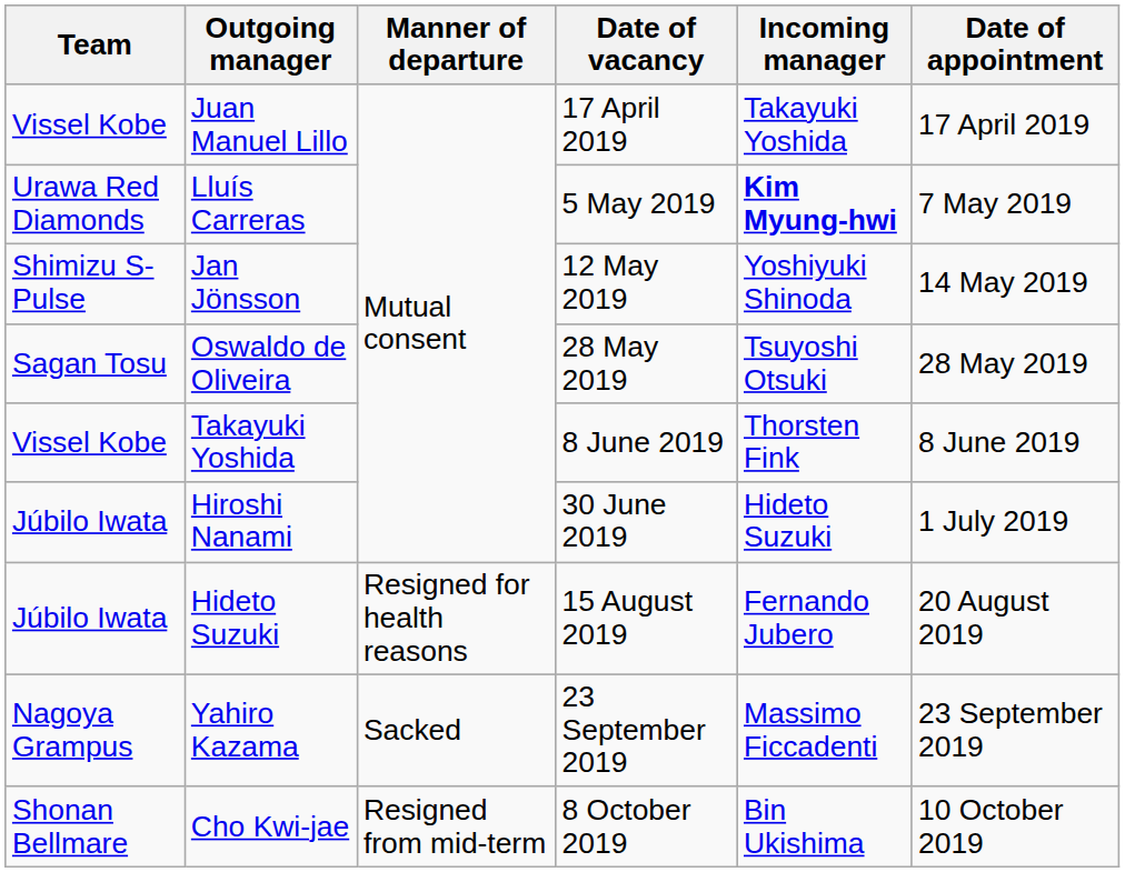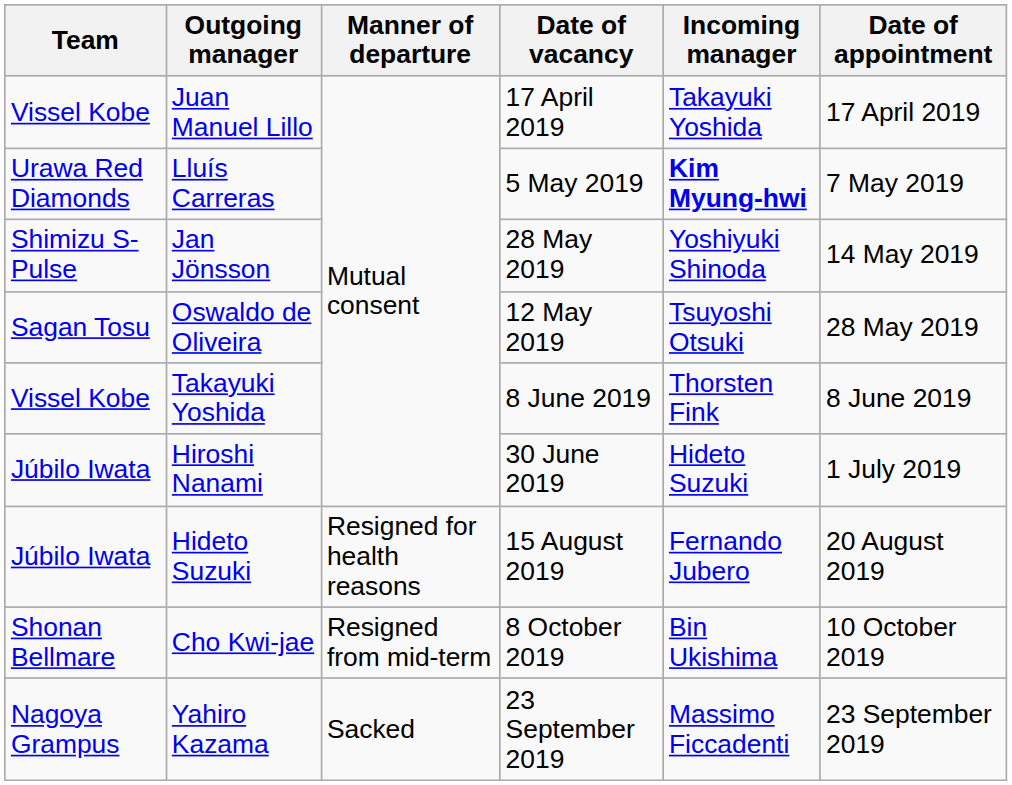 <table class="wikitable sortable">
 <tr>
 <th>Team</th>
 <th>Outgoing manager</th>
 <th>Manner of departure</th>
 <th>Date of vacancy</th>
 <th>Incoming manager</th>
 <th>Date of<br>appointment</th>
 </tr>
 <tr>
 <td><a href='#'>Vissel Kobe</a></td>
 <td> <a href='#'>Juan Manuel Lillo</a></td>
 <td rowspan="6">Mutual consent</td>
 <td>17 April 2019</td>
 <td> <a href='#'>Takayuki Yoshida</a></td>
 <td>17 April 2019</td>
 </tr>
 <tr>
 <td><a href='#'>Urawa Red Diamonds</a></td>
 <td> <a href='#'>Lluís Carreras</a></td>
 <td>5 May 2019</td>
 <td><strong> <a href='#'>Kim Myung-hwi</a></strong></td>
 <td>7 May 2019</td>
 </tr>
 <tr>
 <td><a href='#'>Shimizu S-Pulse</a></td>
 <td> <a href='#'>Jan Jönsson</a></td>
-<td>12 May 2019</td>
+<td>28 May 2019</td>
 <td> <a href='#'>Yoshiyuki Shinoda</a></td>
 <td>14 May 2019</td>
 </tr>
 <tr>
 <td><a href='#'>Sagan Tosu</a></td>
 <td> <a href='#'>Oswaldo de Oliveira</a></td>
-<td>28 May 2019</td>
+<td>12 May 2019</td>
 <td> <a href='#'>Tsuyoshi Otsuki</a></td>
 <td>28 May 2019</td>
 </tr>
 <tr>
 <td><a href='#'>Vissel Kobe</a></td>
 <td> <a href='#'>Takayuki Yoshida</a></td>
 <td>8 June 2019</td>
 <td> <a href='#'>Thorsten Fink</a></td>
 <td>8 June 2019</td>
 </tr>
 <tr>
 <td><a href='#'>Júbilo Iwata</a></td>
 <td> <a href='#'>Hiroshi Nanami</a></td>
 <td>30 June 2019</td>
 <td> <a href='#'>Hideto Suzuki</a></td>
 <td>1 July 2019</td>
 </tr>
 <tr>
 <td><a href='#'>Júbilo Iwata</a></td>
 <td> <a href='#'>Hideto Suzuki</a></td>
 <td>Resigned for health reasons</td>
 <td>15 August 2019</td>
 <td> <a href='#'>Fernando Jubero</a></td>
 <td>20 August 2019</td>
 </tr>
 <tr>
+<td><a href='#'>Shonan Bellmare</a></td>
+<td> <a href='#'>Cho Kwi-jae</a></td>
+<td>Resigned from mid-term</td>
+<td>8 October 2019</td>
+<td> <a href='#'>Bin Ukishima</a></td>
+<td>10 October 2019</td>
+</tr>
+<tr>
 <td><a href='#'>Nagoya Grampus</a></td>
 <td> <a href='#'>Yahiro Kazama</a></td>
 <td>Sacked</td>
 <td>23 September 2019</td>
 <td> <a href='#'>Massimo Ficcadenti</a></td>
 <td>23 September 2019</td>
 </tr>
-<tr>
-<td><a href='#'>Shonan Bellmare</a></td>
-<td> <a href='#'>Cho Kwi-jae</a></td>
-<td>Resigned from mid-term</td>
-<td>8 October 2019</td>
-<td> <a href='#'>Bin Ukishima</a></td>
-<td>10 October 2019</td>
-</tr>
 </table>
